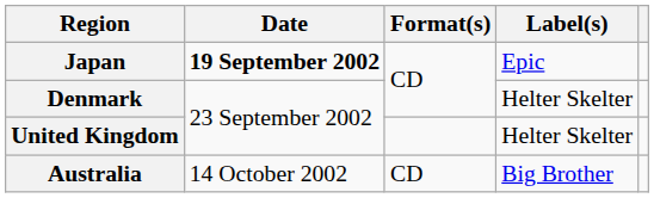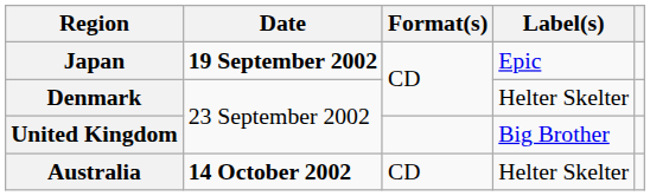 <table class="wikitable plainrowheaders">
 <tr>
 <th scope="col">Region</th>
 <th scope="col">Date</th>
 <th scope="col">Format(s)</th>
 <th scope="col">Label(s)</th>
 <th scope="col"></th>
 </tr>
 <tr>
 <th scope="row">Japan</th>
 <td><strong>19 September 2002</strong></td>
 <td rowspan="2">CD</td>
 <td><a href='#'>Epic</a></td>
 <td align="center"></td>
 </tr>
 <tr>
 <th scope="row">Denmark</th>
 <td rowspan="2">23 September 2002</td>
 <td>Helter Skelter</td>
 <td align="center"></td>
 </tr>
 <tr>
 <th scope="row">United Kingdom</th>
 <td></td>
-<td>Helter Skelter</td>
+<td><a href='#'>Big Brother</a></td>
 <td align="center"></td>
 </tr>
 <tr>
 <th scope="row">Australia</th>
-<td>14 October 2002</td>
+<td><strong>14 October 2002</strong></td>
 <td>CD</td>
-<td><a href='#'>Big Brother</a></td>
+<td>Helter Skelter</td>
 <td align="center"></td>
 </tr>
 </table>
